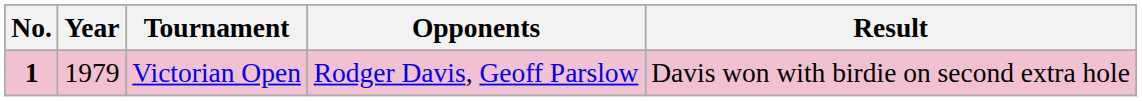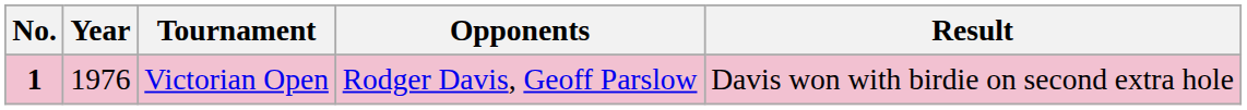 <table class="wikitable" style="font-size:95%;">
 <tr>
 <th>No.</th>
 <th>Year</th>
 <th>Tournament</th>
 <th>Opponents</th>
 <th>Result</th>
 </tr>
 <tr style="background:#F2C1D1;">
 <td align=center><strong>1</strong></td>
-<td>1979</td>
+<td>1976</td>
 <td><a href='#'>Victorian Open</a></td>
 <td> <a href='#'>Rodger Davis</a>,  <a href='#'>Geoff Parslow</a></td>
 <td>Davis won with birdie on second extra hole</td>
 </tr>
 </table>
